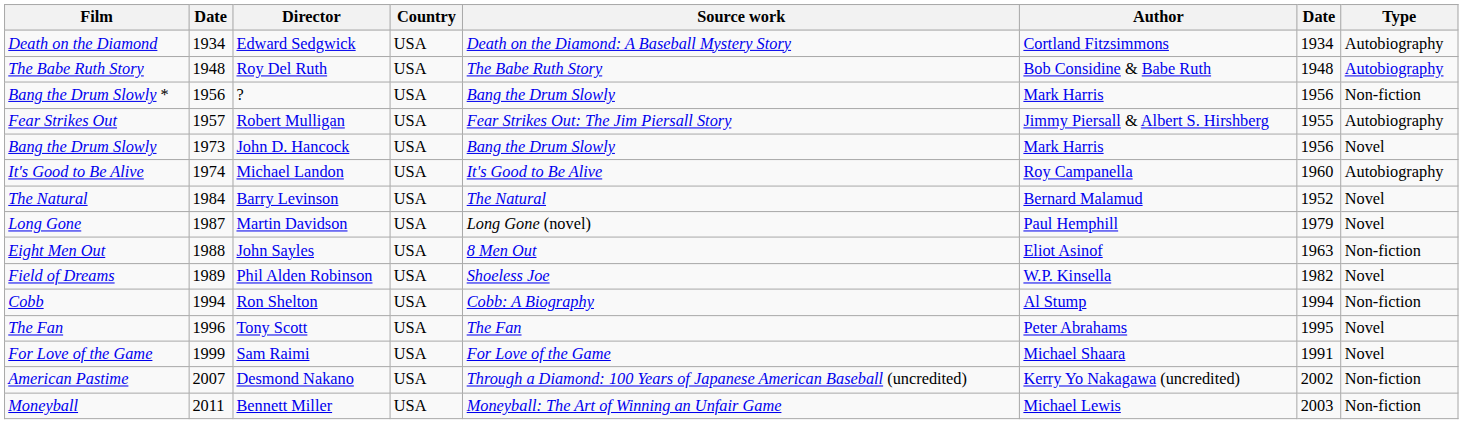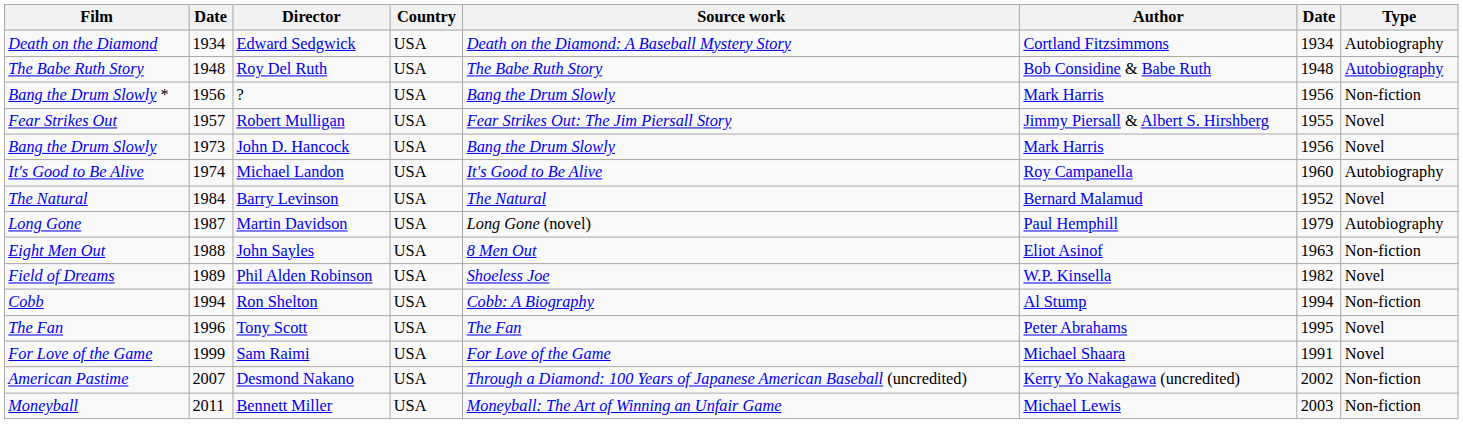 <table class="wikitable" style=width:90%>
 <tr style="background:#CCCCCC;">
 <th>Film</th>
 <th>Date</th>
 <th>Director</th>
 <th>Country</th>
 <th>Source work</th>
 <th>Author</th>
 <th>Date</th>
 <th>Type</th>
 </tr>
 <tr>
 <td><em><a href='#'>Death on the Diamond</a></em></td>
 <td>1934</td>
 <td><a href='#'>Edward Sedgwick</a></td>
 <td>USA</td>
 <td><em><a href='#'>Death on the Diamond: A Baseball Mystery Story</a></em></td>
 <td><a href='#'>Cortland Fitzsimmons</a></td>
 <td>1934</td>
 <td>Autobiography</td>
 </tr>
 <tr>
 <td><em><a href='#'>The Babe Ruth Story</a></em></td>
 <td>1948</td>
 <td><a href='#'>Roy Del Ruth</a></td>
 <td>USA</td>
 <td><em><a href='#'>The Babe Ruth Story</a></em></td>
 <td><a href='#'>Bob Considine</a> & <a href='#'>Babe Ruth</a></td>
 <td>1948</td>
 <td><a href='#'>Autobiography</a></td>
 </tr>
 <tr>
 <td><em><a href='#'>Bang the Drum Slowly</a></em> *</td>
 <td>1956</td>
 <td>?</td>
 <td>USA</td>
 <td><em><a href='#'>Bang the Drum Slowly</a></em></td>
 <td><a href='#'>Mark Harris</a></td>
 <td>1956</td>
 <td>Non-fiction</td>
 </tr>
 <tr>
 <td><em><a href='#'>Fear Strikes Out</a></em></td>
 <td>1957</td>
 <td><a href='#'>Robert Mulligan</a></td>
 <td>USA</td>
 <td><em><a href='#'>Fear Strikes Out: The Jim Piersall Story</a></em></td>
 <td><a href='#'>Jimmy Piersall</a> & <a href='#'>Albert S. Hirshberg</a></td>
 <td>1955</td>
-<td>Autobiography</td>
+<td>Novel</td>
 </tr>
 <tr>
 <td><em><a href='#'>Bang the Drum Slowly</a></em></td>
 <td>1973</td>
 <td><a href='#'>John D. Hancock</a></td>
 <td>USA</td>
 <td><em><a href='#'>Bang the Drum Slowly</a></em></td>
 <td><a href='#'>Mark Harris</a></td>
 <td>1956</td>
 <td>Novel</td>
 </tr>
 <tr>
 <td><em><a href='#'>It's Good to Be Alive</a></em></td>
 <td>1974</td>
 <td><a href='#'>Michael Landon</a></td>
 <td>USA</td>
 <td><em><a href='#'>It's Good to Be Alive</a></em></td>
 <td><a href='#'>Roy Campanella</a></td>
 <td>1960</td>
 <td>Autobiography</td>
 </tr>
 <tr>
 <td><em><a href='#'>The Natural</a></em></td>
 <td>1984</td>
 <td><a href='#'>Barry Levinson</a></td>
 <td>USA</td>
 <td><em><a href='#'>The Natural</a></em></td>
 <td><a href='#'>Bernard Malamud</a></td>
 <td>1952</td>
 <td>Novel</td>
 </tr>
 <tr>
 <td><em><a href='#'>Long Gone</a></em></td>
 <td>1987</td>
 <td><a href='#'>Martin Davidson</a></td>
 <td>USA</td>
 <td><em>Long Gone</em> (novel)</td>
 <td><a href='#'>Paul Hemphill</a></td>
 <td>1979</td>
-<td>Novel</td>
+<td>Autobiography</td>
 </tr>
 <tr>
 <td><em><a href='#'>Eight Men Out</a></em></td>
 <td>1988</td>
 <td><a href='#'>John Sayles</a></td>
 <td>USA</td>
 <td><em><a href='#'>8 Men Out</a></em></td>
 <td><a href='#'>Eliot Asinof</a></td>
 <td>1963</td>
 <td>Non-fiction</td>
 </tr>
 <tr>
 <td><em><a href='#'>Field of Dreams</a></em></td>
 <td>1989</td>
 <td><a href='#'>Phil Alden Robinson</a></td>
 <td>USA</td>
 <td><em><a href='#'>Shoeless Joe</a></em></td>
 <td><a href='#'>W.P. Kinsella</a></td>
 <td>1982</td>
 <td>Novel</td>
 </tr>
 <tr>
 <td><em><a href='#'>Cobb</a></em></td>
 <td>1994</td>
 <td><a href='#'>Ron Shelton</a></td>
 <td>USA</td>
 <td><em><a href='#'>Cobb: A Biography</a></em></td>
 <td><a href='#'>Al Stump</a></td>
 <td>1994</td>
 <td>Non-fiction</td>
 </tr>
 <tr>
 <td><em><a href='#'>The Fan</a></em></td>
 <td>1996</td>
 <td><a href='#'>Tony Scott</a></td>
 <td>USA</td>
 <td><em><a href='#'>The Fan</a></em></td>
 <td><a href='#'>Peter Abrahams</a></td>
 <td>1995</td>
 <td>Novel</td>
 </tr>
 <tr>
 <td><em><a href='#'>For Love of the Game</a></em></td>
 <td>1999</td>
 <td><a href='#'>Sam Raimi</a></td>
 <td>USA</td>
 <td><em><a href='#'>For Love of the Game</a></em></td>
 <td><a href='#'>Michael Shaara</a></td>
 <td>1991</td>
 <td>Novel</td>
 </tr>
 <tr>
 <td><em><a href='#'>American Pastime</a></em></td>
 <td>2007</td>
 <td><a href='#'>Desmond Nakano</a></td>
 <td>USA</td>
 <td><em><a href='#'>Through a Diamond: 100 Years of Japanese American Baseball</a></em> (uncredited)</td>
 <td><a href='#'>Kerry Yo Nakagawa</a> (uncredited)</td>
 <td>2002</td>
 <td>Non-fiction</td>
 </tr>
 <tr>
 <td><em><a href='#'>Moneyball</a></em></td>
 <td>2011</td>
 <td><a href='#'>Bennett Miller</a></td>
 <td>USA</td>
 <td><em><a href='#'>Moneyball: The Art of Winning an Unfair Game</a></em></td>
 <td><a href='#'>Michael Lewis</a></td>
 <td>2003</td>
 <td>Non-fiction</td>
 </tr>
 </table>
